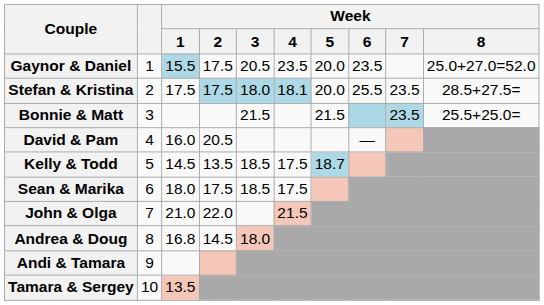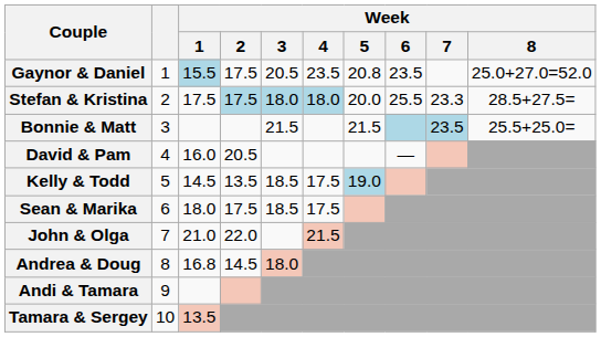 <table class="wikitable sortable" style="text-align:center">
 <tr>
 <th scope="col" rowspan=2 style="text-align:center">Couple</th>
 <th scope="col" rowspan=2 style="text-align:center"></th>
 <th colspan="8" style="text-align:center">Week</th>
 </tr>
 <tr>
 <th scope="col">1</th>
 <th scope="col">2</th>
 <th scope="col">3</th>
 <th scope="col">4</th>
 <th scope="col">5</th>
 <th scope="col">6</th>
 <th scope="col">7</th>
 <th scope="col">8</th>
 </tr>
 <tr>
 <th scope="row">Gaynor & Daniel</th>
 <td>1</td>
 <td bgcolor=lightblue>15.5</td>
 <td>17.5</td>
 <td>20.5</td>
 <td>23.5</td>
-<td>20.0</td>
+<td>20.8</td>
 <td>23.5</td>
 <td></td>
 <td>25.0+27.0=52.0</td>
 </tr>
 <tr>
 <th scope="row">Stefan & Kristina</th>
 <td>2</td>
 <td>17.5</td>
 <td bgcolor=lightblue>17.5</td>
 <td bgcolor=lightblue>18.0</td>
-<td bgcolor=lightblue>18.1</td>
+<td bgcolor=lightblue>18.0</td>
 <td>20.0</td>
 <td>25.5</td>
-<td>23.5</td>
+<td>23.3</td>
 <td>28.5+27.5=</td>
 </tr>
 <tr>
 <th scope="row">Bonnie & Matt</th>
 <td>3</td>
 <td></td>
 <td></td>
 <td>21.5</td>
 <td></td>
 <td>21.5</td>
 <td bgcolor=lightblue></td>
 <td bgcolor=lightblue>23.5</td>
 <td>25.5+25.0=</td>
 </tr>
 <tr>
 <th scope="row">David & Pam</th>
 <td>4</td>
 <td>16.0</td>
 <td>20.5</td>
 <td></td>
 <td></td>
 <td></td>
 <td>—</td>
 <td bgcolor="f4c7b8"></td>
 <td bgcolor=darkgrey></td>
 </tr>
 <tr>
 <th scope="row">Kelly & Todd</th>
 <td>5</td>
 <td>14.5</td>
 <td>13.5</td>
 <td>18.5</td>
 <td>17.5</td>
-<td bgcolor=lightblue>18.7</td>
+<td bgcolor=lightblue>19.0</td>
 <td bgcolor="f4c7b8"></td>
 <td bgcolor=darkgrey colspan=2></td>
 </tr>
 <tr>
 <th scope="row">Sean & Marika</th>
 <td>6</td>
 <td>18.0</td>
 <td>17.5</td>
 <td>18.5</td>
 <td>17.5</td>
 <td bgcolor="f4c7b8"></td>
 <td bgcolor=darkgrey colspan=3></td>
 </tr>
 <tr>
 <th scope="row">John & Olga</th>
 <td>7</td>
 <td>21.0</td>
 <td>22.0</td>
 <td></td>
 <td bgcolor="f4c7b8">21.5</td>
 <td colspan="4" bgcolor="darkgrey"></td>
 </tr>
 <tr>
 <th scope="row">Andrea & Doug</th>
 <td>8</td>
 <td>16.8</td>
 <td>14.5</td>
 <td bgcolor="f4c7b8">18.0</td>
 <td colspan="5" bgcolor="darkgrey"></td>
 </tr>
 <tr>
 <th scope="row">Andi & Tamara</th>
 <td>9</td>
 <td></td>
 <td bgcolor="f4c7b8"></td>
 <td colspan="6" bgcolor="darkgrey"></td>
 </tr>
 <tr>
 <th scope="row">Tamara & Sergey</th>
 <td>10</td>
 <td bgcolor="f4c7b8">13.5</td>
 <td colspan="7" bgcolor="darkgrey"></td>
 </tr>
 </table>
